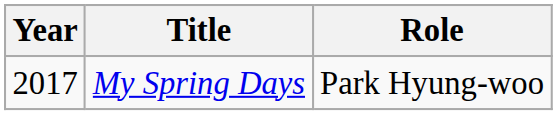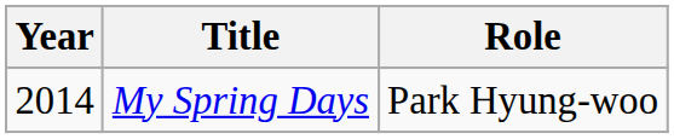 <table class="wikitable plainrowheaders sortable">
 <tr>
 <th scope="col">Year</th>
 <th scope="col">Title</th>
 <th scope="col">Role</th>
 </tr>
 <tr>
-<td>2017</td>
+<td>2014</td>
 <td><em><a href='#'>My Spring Days</a></em></td>
 <td>Park Hyung-woo</td>
 </tr>
 </table>
